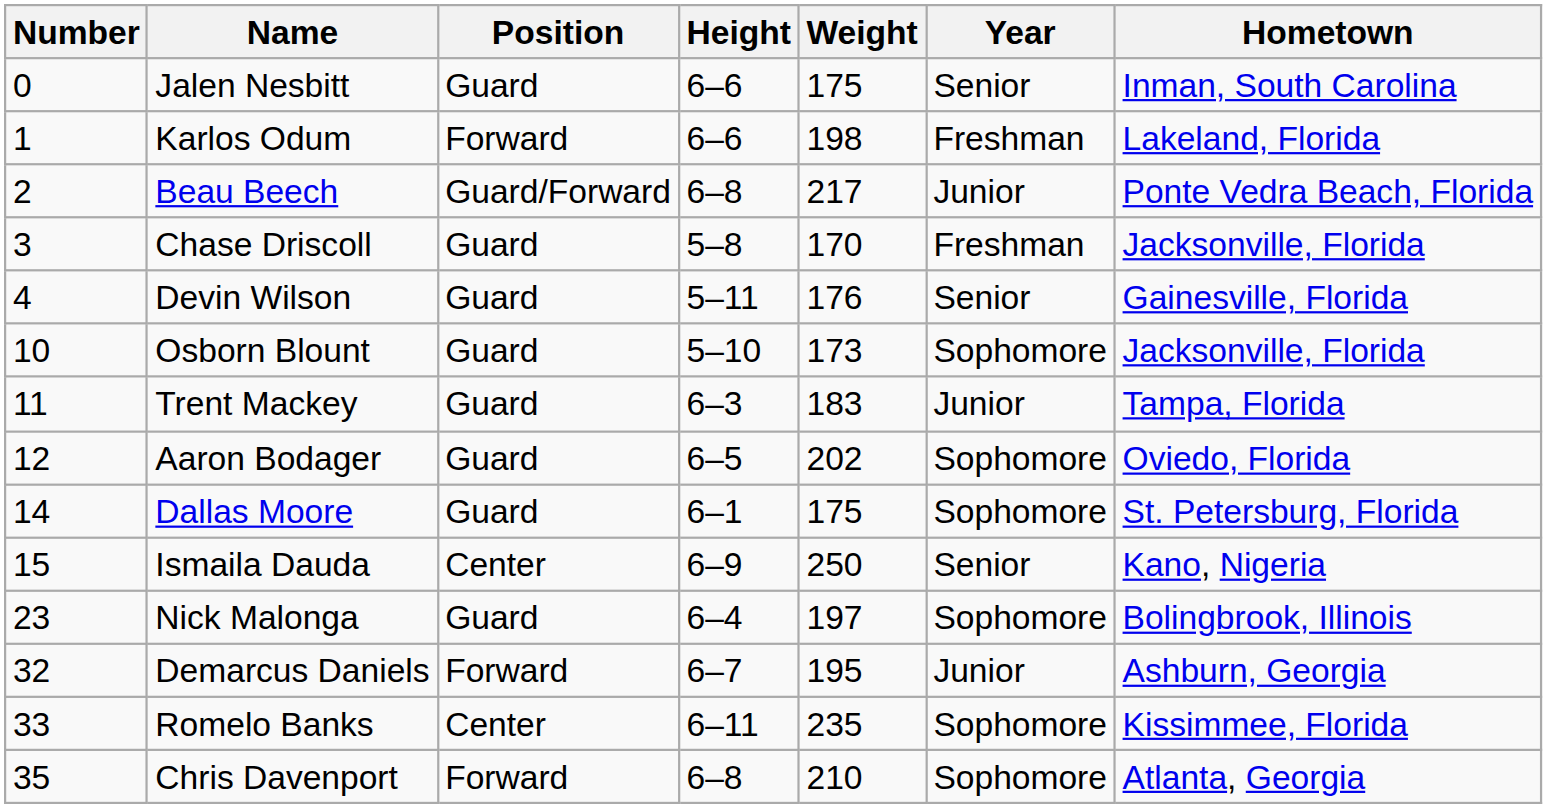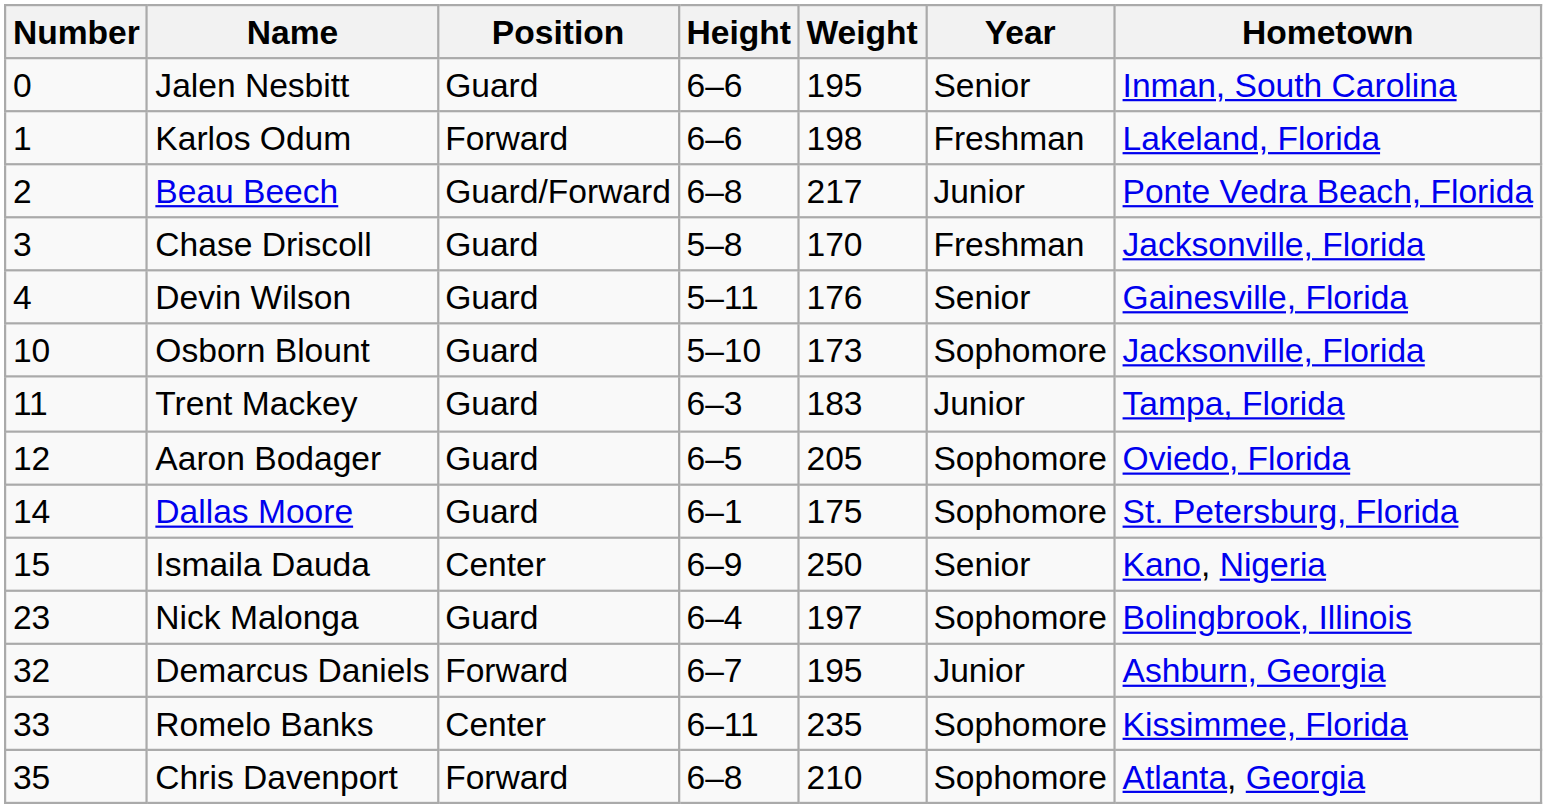 <table class="wikitable sortable" style="font-size: 95%">
 <tr>
 <th>Number</th>
 <th>Name</th>
 <th>Position</th>
 <th>Height</th>
 <th>Weight</th>
 <th>Year</th>
 <th>Hometown</th>
 </tr>
 <tr>
 <td>0</td>
 <td>Jalen Nesbitt</td>
 <td>Guard</td>
 <td>6–6</td>
-<td>175</td>
+<td>195</td>
 <td>Senior</td>
 <td><a href='#'>Inman, South Carolina</a></td>
 </tr>
 <tr>
 <td>1</td>
 <td>Karlos Odum</td>
 <td>Forward</td>
 <td>6–6</td>
 <td>198</td>
 <td>Freshman</td>
 <td><a href='#'>Lakeland, Florida</a></td>
 </tr>
 <tr>
 <td>2</td>
 <td><a href='#'>Beau Beech</a></td>
 <td>Guard/Forward</td>
 <td>6–8</td>
 <td>217</td>
 <td>Junior</td>
 <td><a href='#'>Ponte Vedra Beach, Florida</a></td>
 </tr>
 <tr>
 <td>3</td>
 <td>Chase Driscoll</td>
 <td>Guard</td>
 <td>5–8</td>
 <td>170</td>
 <td>Freshman</td>
 <td><a href='#'>Jacksonville, Florida</a></td>
 </tr>
 <tr>
 <td>4</td>
 <td>Devin Wilson</td>
 <td>Guard</td>
 <td>5–11</td>
 <td>176</td>
 <td>Senior</td>
 <td><a href='#'>Gainesville, Florida</a></td>
 </tr>
 <tr>
 <td>10</td>
 <td>Osborn Blount</td>
 <td>Guard</td>
 <td>5–10</td>
 <td>173</td>
 <td>Sophomore</td>
 <td><a href='#'>Jacksonville, Florida</a></td>
 </tr>
 <tr>
 <td>11</td>
 <td>Trent Mackey</td>
 <td>Guard</td>
 <td>6–3</td>
 <td>183</td>
 <td>Junior</td>
 <td><a href='#'>Tampa, Florida</a></td>
 </tr>
 <tr>
 <td>12</td>
 <td>Aaron Bodager</td>
 <td>Guard</td>
 <td>6–5</td>
-<td>202</td>
+<td>205</td>
 <td>Sophomore</td>
 <td><a href='#'>Oviedo, Florida</a></td>
 </tr>
 <tr>
 <td>14</td>
 <td><a href='#'>Dallas Moore</a></td>
 <td>Guard</td>
 <td>6–1</td>
 <td>175</td>
 <td>Sophomore</td>
 <td><a href='#'>St. Petersburg, Florida</a></td>
 </tr>
 <tr>
 <td>15</td>
 <td>Ismaila Dauda</td>
 <td>Center</td>
 <td>6–9</td>
 <td>250</td>
 <td>Senior</td>
 <td><a href='#'>Kano</a>, <a href='#'>Nigeria</a></td>
 </tr>
 <tr>
 <td>23</td>
 <td>Nick Malonga</td>
 <td>Guard</td>
 <td>6–4</td>
 <td>197</td>
 <td>Sophomore</td>
 <td><a href='#'>Bolingbrook, Illinois</a></td>
 </tr>
 <tr>
 <td>32</td>
 <td>Demarcus Daniels</td>
 <td>Forward</td>
 <td>6–7</td>
 <td>195</td>
 <td>Junior</td>
 <td><a href='#'>Ashburn, Georgia</a></td>
 </tr>
 <tr>
 <td>33</td>
 <td>Romelo Banks</td>
 <td>Center</td>
 <td>6–11</td>
 <td>235</td>
 <td>Sophomore</td>
 <td><a href='#'>Kissimmee, Florida</a></td>
 </tr>
 <tr>
 <td>35</td>
 <td>Chris Davenport</td>
 <td>Forward</td>
 <td>6–8</td>
 <td>210</td>
 <td>Sophomore</td>
 <td><a href='#'>Atlanta</a>, <a href='#'>Georgia</a></td>
 </tr>
 </table>
